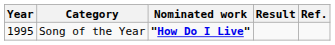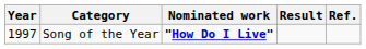 <table class="wikitable">
 <tr>
 <th>Year</th>
 <th>Category</th>
 <th>Nominated work</th>
 <th>Result</th>
 <th>Ref.</th>
 </tr>
 <tr>
-<td>1995</td>
+<td>1997</td>
 <td>Song of the Year</td>
 <td><strong>"<a href='#'>How Do I Live</a>"</strong></td>
 <td></td>
 <td align="center"></td>
 </tr>
 </table>
